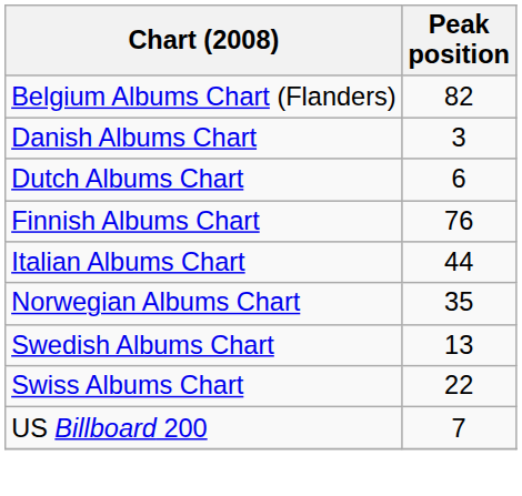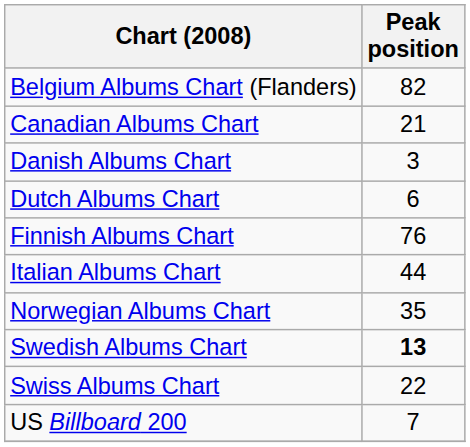 <table class="wikitable sortable">
 <tr>
 <th align="left">Chart (2008)</th>
 <th align="left">Peak<br>position</th>
 </tr>
 <tr>
 <td align="left"><a href='#'>Belgium Albums Chart</a> (Flanders)</td>
 <td align="center">82</td>
+</tr>
+<tr>
+<td align="left"><a href='#'>Canadian Albums Chart</a></td>
+<td align="center">21</td>
 </tr>
 <tr>
 <td align="left"><a href='#'>Danish Albums Chart</a></td>
 <td align="center">3</td>
 </tr>
 <tr>
 <td align="left"><a href='#'>Dutch Albums Chart</a></td>
 <td align="center">6</td>
 </tr>
 <tr>
 <td align="left"><a href='#'>Finnish Albums Chart</a></td>
 <td align="center">76</td>
 </tr>
 <tr>
 <td align="left"><a href='#'>Italian Albums Chart</a></td>
 <td align="center">44</td>
 </tr>
 <tr>
 <td align="left"><a href='#'>Norwegian Albums Chart</a></td>
 <td align="center">35</td>
 </tr>
 <tr>
 <td align="left"><a href='#'>Swedish Albums Chart</a></td>
-<td align="center">13</td>
+<td align="center"><strong>13</strong></td>
 </tr>
 <tr>
 <td align="left"><a href='#'>Swiss Albums Chart</a></td>
 <td align="center">22</td>
 </tr>
 <tr>
 <td align="left">US  <a href='#'><em>Billboard</em> 200</a></td>
 <td align="center">7</td>
 </tr>
 <tr>
 </tr>
 </table>
